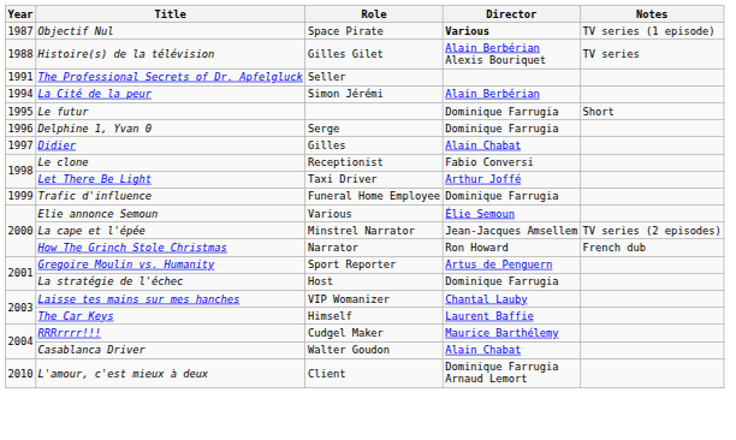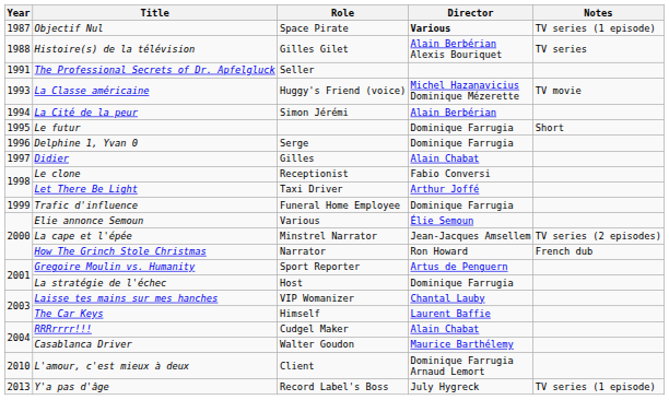 <table class="wikitable sortable">
 <tr>
 <th>Year</th>
 <th>Title</th>
 <th>Role</th>
 <th>Director</th>
 <th class="unsortable">Notes</th>
 </tr>
 <tr>
 <td>1987</td>
 <td><em>Objectif Nul</em></td>
 <td>Space Pirate</td>
 <td><strong>Various</strong></td>
 <td>TV series (1 episode)</td>
 </tr>
 <tr>
 <td>1988</td>
 <td><em>Histoire(s) de la télévision</em></td>
 <td>Gilles Gilet</td>
 <td><a href='#'>Alain Berbérian</a><br>Alexis Bouriquet</td>
 <td>TV series</td>
 </tr>
 <tr>
 <td>1991</td>
 <td><em><a href='#'>The Professional Secrets of Dr. Apfelgluck</a></em></td>
 <td>Seller</td>
 <td></td>
 <td></td>
+</tr>
+<tr>
+<td>1993</td>
+<td><em><a href='#'>La Classe américaine</a></em></td>
+<td>Huggy's Friend (voice)</td>
+<td><a href='#'>Michel Hazanavicius</a><br>Dominique Mézerette</td>
+<td>TV movie</td>
 </tr>
 <tr>
 <td>1994</td>
 <td><em><a href='#'>La Cité de la peur</a></em></td>
 <td>Simon Jérémi</td>
 <td><a href='#'>Alain Berbérian</a></td>
 <td></td>
 </tr>
 <tr>
 <td>1995</td>
 <td><em>Le futur</em></td>
 <td></td>
 <td>Dominique Farrugia</td>
 <td>Short</td>
 </tr>
 <tr>
 <td>1996</td>
 <td><em>Delphine 1, Yvan 0</em></td>
 <td>Serge</td>
 <td>Dominique Farrugia</td>
 <td></td>
 </tr>
 <tr>
 <td>1997</td>
 <td><em><a href='#'>Didier</a></em></td>
 <td>Gilles</td>
 <td><a href='#'>Alain Chabat</a></td>
 <td></td>
 </tr>
 <tr>
 <td rowspan=2>1998</td>
 <td><em>Le clone</em></td>
 <td>Receptionist</td>
 <td>Fabio Conversi</td>
 <td></td>
 </tr>
 <tr>
 <td><em><a href='#'>Let There Be Light</a></em></td>
 <td>Taxi Driver</td>
 <td><a href='#'>Arthur Joffé</a></td>
 <td></td>
 </tr>
 <tr>
 <td>1999</td>
 <td><em>Trafic d'influence</em></td>
 <td>Funeral Home Employee</td>
 <td>Dominique Farrugia</td>
 <td></td>
 </tr>
 <tr>
 <td rowspan="3">2000</td>
 <td><em>Elie annonce Semoun</em></td>
 <td>Various</td>
 <td><a href='#'>Élie Semoun</a></td>
 <td></td>
 </tr>
 <tr>
 <td><em>La cape et l'épée</em></td>
 <td>Minstrel Narrator</td>
 <td>Jean-Jacques Amsellem</td>
 <td>TV series (2 episodes)</td>
 </tr>
 <tr>
 <td><em><a href='#'>How The Grinch Stole Christmas</a></em></td>
 <td>Narrator</td>
 <td>Ron Howard</td>
 <td>French dub</td>
 </tr>
 <tr>
 <td rowspan=2>2001</td>
 <td><em><a href='#'>Gregoire Moulin vs. Humanity</a></em></td>
 <td>Sport Reporter</td>
 <td><a href='#'>Artus de Penguern</a></td>
 <td></td>
 </tr>
 <tr>
 <td><em>La stratégie de l'échec</em></td>
 <td>Host</td>
 <td>Dominique Farrugia</td>
 <td></td>
 </tr>
 <tr>
 <td rowspan=2>2003</td>
 <td><em><a href='#'>Laisse tes mains sur mes hanches</a></em></td>
 <td>VIP Womanizer</td>
 <td><a href='#'>Chantal Lauby</a></td>
 <td></td>
 </tr>
 <tr>
 <td><em><a href='#'>The Car Keys</a></em></td>
 <td>Himself</td>
 <td><a href='#'>Laurent Baffie</a></td>
 <td></td>
 </tr>
 <tr>
 <td rowspan=2>2004</td>
 <td><em><a href='#'>RRRrrrr!!!</a></em></td>
 <td>Cudgel Maker</td>
-<td><a href='#'>Maurice Barthélemy</a></td>
+<td><a href='#'>Alain Chabat</a></td>
 <td></td>
 </tr>
 <tr>
 <td><em>Casablanca Driver</em></td>
 <td>Walter Goudon</td>
-<td><a href='#'>Alain Chabat</a></td>
+<td><a href='#'>Maurice Barthélemy</a></td>
 <td></td>
 </tr>
 <tr>
 <td>2010</td>
 <td><em>L'amour, c'est mieux à deux</em></td>
 <td>Client</td>
 <td>Dominique Farrugia<br>Arnaud Lemort</td>
 <td></td>
 </tr>
+<tr>
+<td>2013</td>
+<td><em>Y'a pas d'âge</em></td>
+<td>Record Label's Boss</td>
+<td>July Hygreck</td>
+<td>TV series (1 episode)</td>
+</tr>
 </table>
